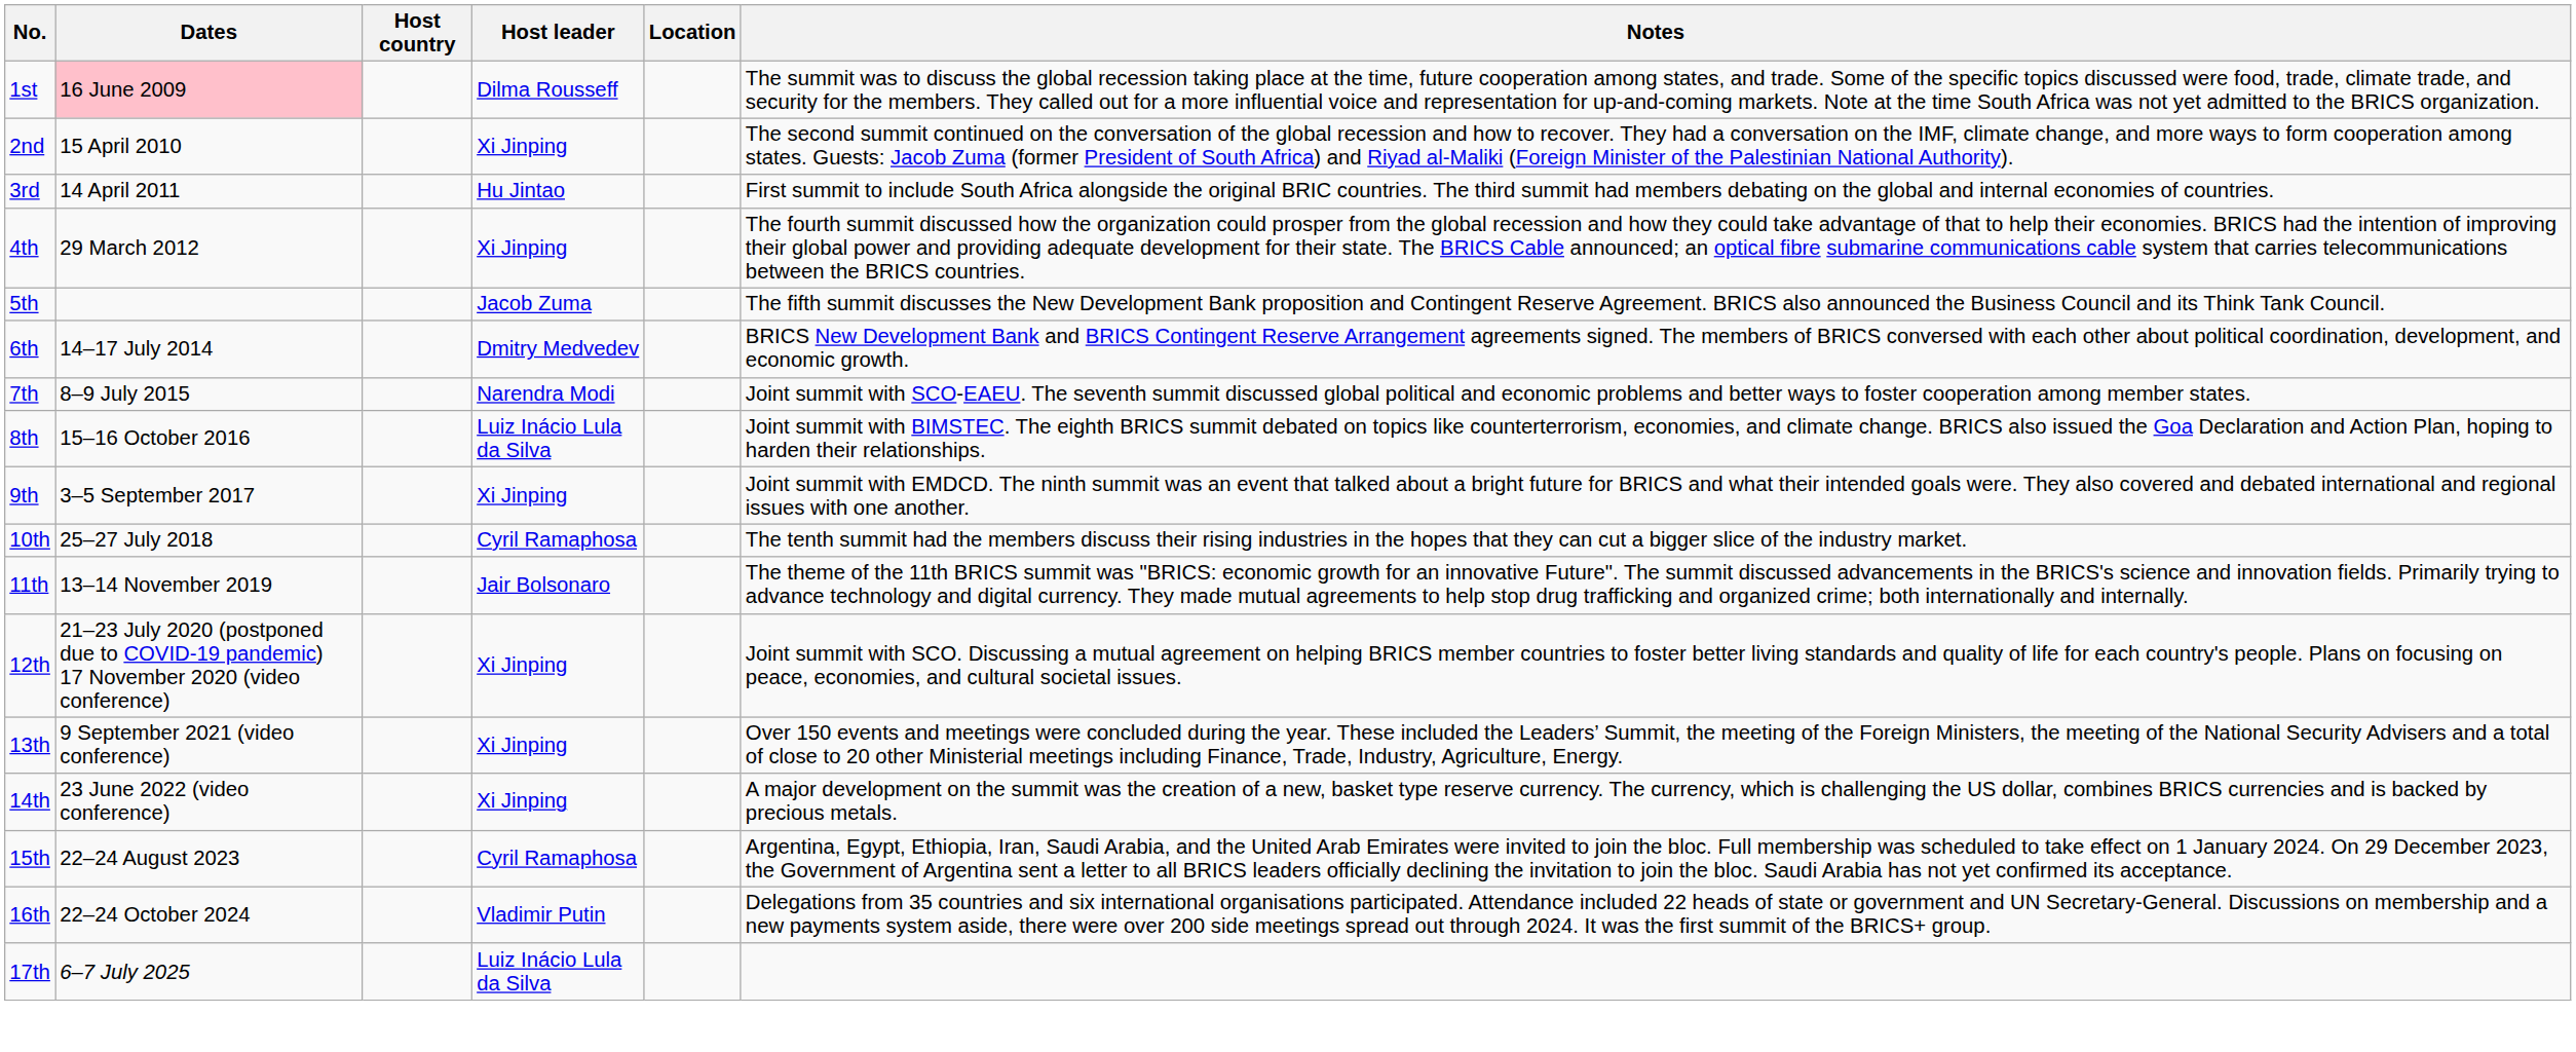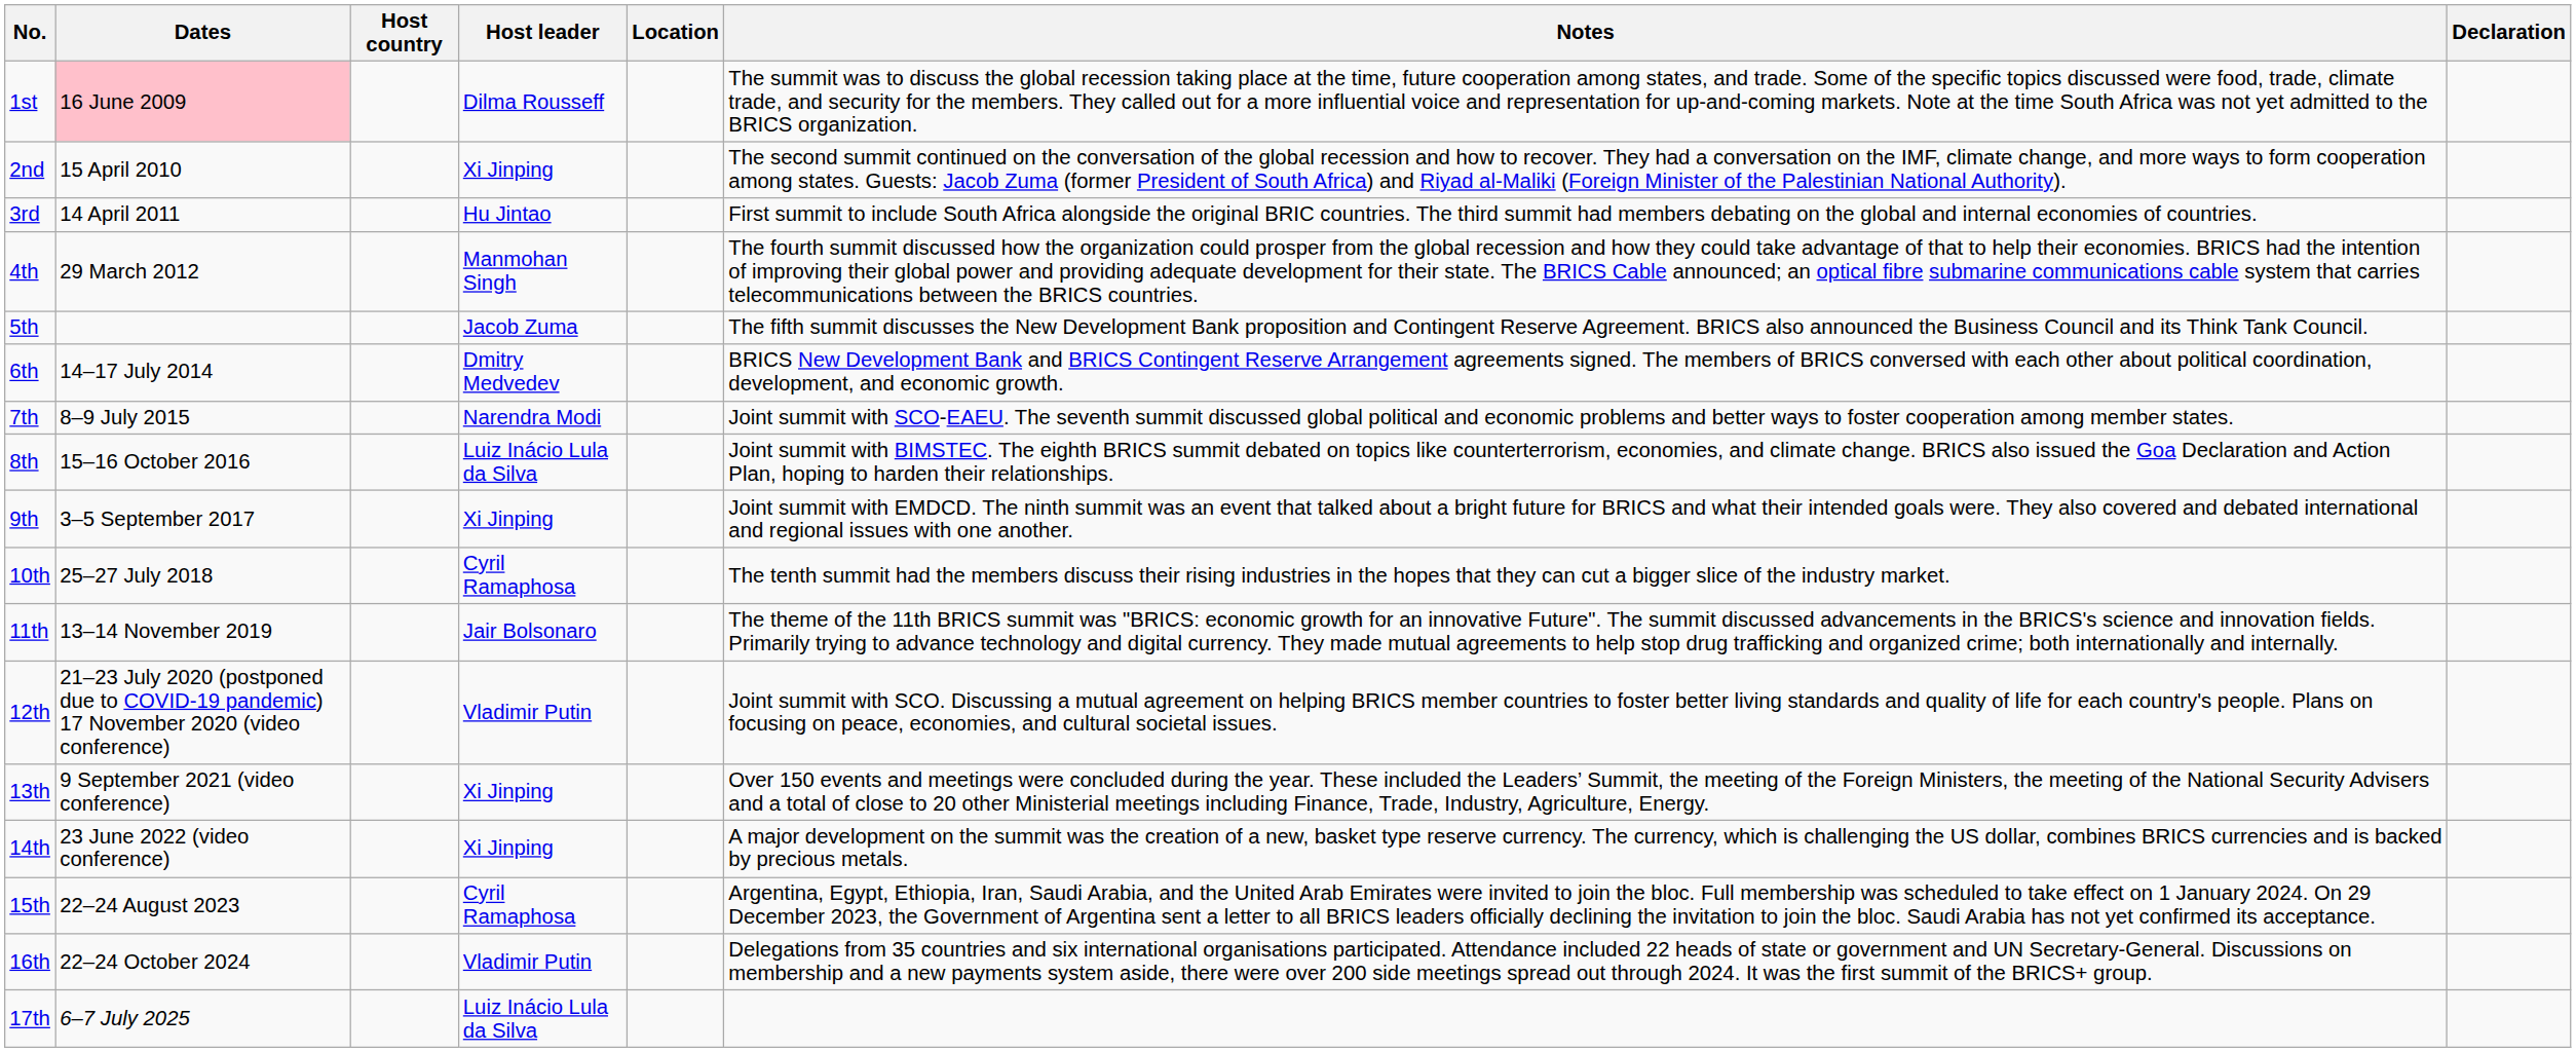 <table class="wikitable sortable">
 <tr>
 <th>No.</th>
 <th>Dates</th>
 <th>Host country</th>
 <th>Host leader</th>
 <th>Location</th>
 <th>Notes</th>
+<th>Declaration</th>
 </tr>
 <tr>
 <td><a href='#'>1st</a></td>
 <td style="background: pink;">16 June 2009</td>
 <td></td>
 <td><a href='#'>Dilma Rousseff</a></td>
 <td></td>
 <td>The summit was to discuss the global recession taking place at the time, future cooperation among states, and trade. Some of the specific topics discussed were food, trade, climate trade, and security for the members. They called out for a more influential voice and representation for up-and-coming markets. Note at the time South Africa was not yet admitted to the BRICS organization.</td>
+<td></td>
 </tr>
 <tr>
 <td><a href='#'>2nd</a></td>
 <td>15 April 2010</td>
 <td></td>
 <td><a href='#'>Xi Jinping</a></td>
 <td></td>
 <td>The second summit continued on the conversation of the global recession and how to recover. They had a conversation on the IMF, climate change, and more ways to form cooperation among states. Guests: <a href='#'>Jacob Zuma</a> (former <a href='#'>President of South Africa</a>) and <a href='#'>Riyad al-Maliki</a> (<a href='#'>Foreign Minister of the Palestinian National Authority</a>).</td>
+<td></td>
 </tr>
 <tr>
 <td><a href='#'>3rd</a></td>
 <td>14 April 2011</td>
 <td></td>
 <td><a href='#'>Hu Jintao</a></td>
 <td></td>
 <td>First summit to include South Africa alongside the original BRIC countries. The third summit had members debating on the global and internal economies of countries.</td>
+<td></td>
 </tr>
 <tr>
 <td><a href='#'>4th</a></td>
 <td>29 March 2012</td>
 <td></td>
-<td><a href='#'>Xi Jinping</a></td>
+<td><a href='#'>Manmohan Singh</a></td>
 <td></td>
 <td>The fourth summit discussed how the organization could prosper from the global recession and how they could take advantage of that to help their economies. BRICS had the intention of improving their global power and providing adequate development for their state. The <a href='#'>BRICS Cable</a> announced; an <a href='#'>optical fibre</a> <a href='#'>submarine communications cable</a> system that carries telecommunications between the BRICS countries.</td>
+<td></td>
 </tr>
 <tr>
 <td><a href='#'>5th</a></td>
 <td></td>
 <td></td>
 <td><a href='#'>Jacob Zuma</a></td>
 <td></td>
 <td>The fifth summit discusses the New Development Bank proposition and Contingent Reserve Agreement. BRICS also announced the Business Council and its Think Tank Council.</td>
+<td></td>
 </tr>
 <tr>
 <td><a href='#'>6th</a></td>
 <td>14–17 July 2014</td>
 <td></td>
 <td><a href='#'>Dmitry Medvedev</a></td>
 <td></td>
 <td>BRICS <a href='#'>New Development Bank</a> and <a href='#'>BRICS Contingent Reserve Arrangement</a> agreements signed. The members of BRICS conversed with each other about political coordination, development, and economic growth.</td>
+<td> </td>
 </tr>
 <tr>
 <td><a href='#'>7th</a></td>
 <td>8–9 July 2015</td>
 <td></td>
 <td><a href='#'>Narendra Modi</a></td>
 <td></td>
 <td>Joint summit with <a href='#'>SCO</a>-<a href='#'>EAEU</a>. The seventh summit discussed global political and economic problems and better ways to foster cooperation among member states.</td>
+<td></td>
 </tr>
 <tr>
 <td><a href='#'>8th</a></td>
 <td>15–16 October 2016</td>
 <td></td>
 <td><a href='#'>Luiz Inácio Lula da Silva</a></td>
 <td></td>
 <td>Joint summit with <a href='#'>BIMSTEC</a>. The eighth BRICS summit debated on topics like counterterrorism, economies, and climate change. BRICS also issued the <a href='#'>Goa</a> Declaration and Action Plan, hoping to harden their relationships.</td>
+<td></td>
 </tr>
 <tr>
 <td><a href='#'>9th</a></td>
 <td>3–5 September 2017</td>
 <td></td>
 <td><a href='#'>Xi Jinping</a></td>
 <td></td>
 <td>Joint summit with EMDCD. The ninth summit was an event that talked about a bright future for BRICS and what their intended goals were. They also covered and debated international and regional issues with one another.</td>
+<td></td>
 </tr>
 <tr>
 <td><a href='#'>10th</a></td>
 <td>25–27 July 2018</td>
 <td></td>
 <td><a href='#'>Cyril Ramaphosa</a></td>
 <td></td>
 <td>The tenth summit had the members discuss their rising industries in the hopes that they can cut a bigger slice of the industry market.</td>
+<td></td>
 </tr>
 <tr>
 <td><a href='#'>11th</a></td>
 <td>13–14 November 2019</td>
 <td></td>
 <td><a href='#'>Jair Bolsonaro</a></td>
 <td></td>
 <td>The theme of the 11th BRICS summit was "BRICS: economic growth for an innovative Future". The summit discussed advancements in the BRICS's science and innovation fields. Primarily trying to advance technology and digital currency. They made mutual agreements to help stop drug trafficking and organized crime; both internationally and internally.</td>
+<td></td>
 </tr>
 <tr>
 <td><a href='#'>12th</a></td>
 <td>21–23 July 2020 (postponed due to <a href='#'>COVID-19 pandemic</a>)<br> 17 November 2020 (video conference)</td>
 <td></td>
-<td><a href='#'>Xi Jinping</a></td>
+<td><a href='#'>Vladimir Putin</a></td>
 <td></td>
 <td>Joint summit with SCO. Discussing a mutual agreement on helping BRICS member countries to foster better living standards and quality of life for each country's people. Plans on focusing on peace, economies, and cultural societal issues.</td>
+<td></td>
 </tr>
 <tr>
 <td><a href='#'>13th</a></td>
 <td>9 September 2021 (video conference)</td>
 <td></td>
 <td><a href='#'>Xi Jinping</a></td>
 <td></td>
 <td>Over 150 events and meetings were concluded during the year. These included the Leaders’ Summit, the meeting of the Foreign Ministers, the meeting of the National Security Advisers and a total of close to 20 other Ministerial meetings including Finance, Trade, Industry, Agriculture, Energy.</td>
+<td></td>
 </tr>
 <tr>
 <td><a href='#'>14th</a></td>
 <td>23 June 2022 (video conference)</td>
 <td></td>
 <td><a href='#'>Xi Jinping</a></td>
 <td></td>
 <td>A major development on the summit was the creation of a new, basket type reserve currency. The currency, which is challenging the US dollar, combines BRICS currencies and is backed by precious metals.</td>
+<td></td>
 </tr>
 <tr>
 <td><a href='#'>15th</a></td>
 <td>22–24 August 2023</td>
 <td></td>
 <td><a href='#'>Cyril Ramaphosa</a></td>
 <td></td>
 <td>Argentina, Egypt, Ethiopia, Iran, Saudi Arabia, and the United Arab Emirates were invited to join the bloc. Full membership was scheduled to take effect on 1 January 2024. On 29 December 2023, the Government of Argentina sent a letter to all BRICS leaders officially declining the invitation to join the bloc. Saudi Arabia has not yet confirmed its acceptance.</td>
+<td></td>
 </tr>
 <tr>
 <td><a href='#'>16th</a></td>
 <td>22–24 October 2024</td>
 <td></td>
 <td><a href='#'>Vladimir Putin</a></td>
 <td></td>
 <td> Delegations from 35 countries and six international organisations participated. Attendance included 22 heads of state or government and UN Secretary-General. Discussions on membership and a new payments system aside, there were over 200 side meetings spread out through 2024. It was the first summit of the BRICS+ group.</td>
+<td></td>
 </tr>
 <tr>
 <td><a href='#'>17th</a></td>
 <td><em>6–7 July 2025</em></td>
 <td></td>
 <td><a href='#'>Luiz Inácio Lula da Silva</a></td>
 <td></td>
 <td></td>
+<td></td>
 </tr>
 </table>
